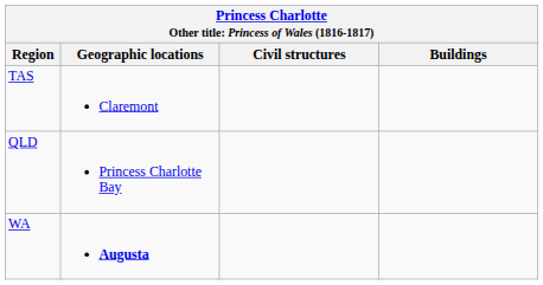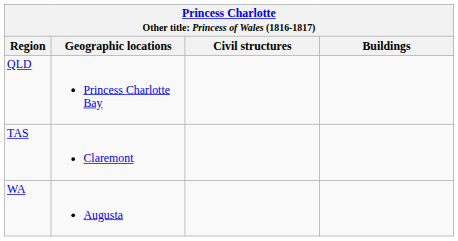 <table class="wikitable">
 <tr>
 <th colspan="4"> <a href='#'>Princess Charlotte</a><br><small>Other title: <em>Princess of Wales</em> (1816-1817)</small></th>
 </tr>
 <tr>
 <th width="5%">Region</th>
 <th width="23.75%">Geographic locations</th>
 <th width="23.75%">Civil structures</th>
 <th width="23.75%">Buildings</th>
 </tr>
 <tr>
+<td align=left valign=top> <a href='#'>QLD</a></td>
+<td><br><ul><li><a href='#'>Princess Charlotte Bay</a></li></ul></td>
+<td></td>
+<td></td>
+</tr>
+<tr>
 <td align=left valign=top> <a href='#'>TAS</a></td>
 <td><br><ul><li><a href='#'>Claremont</a></li></ul></td>
 <td></td>
 <td></td>
 </tr>
 <tr>
-<td align=left valign=top> <a href='#'>QLD</a></td>
-<td><br><ul><li><a href='#'>Princess Charlotte Bay</a></li></ul></td>
-<td></td>
-<td></td>
-</tr>
-<tr>
 <td align=left valign=top> <a href='#'>WA</a></td>
-<td><strong><br><ul><li><a href='#'>Augusta</a></li></ul></strong></td>
+<td><br><ul><li><a href='#'>Augusta</a></li></ul></td>
 <td></td>
 <td></td>
 </tr>
 </table>
